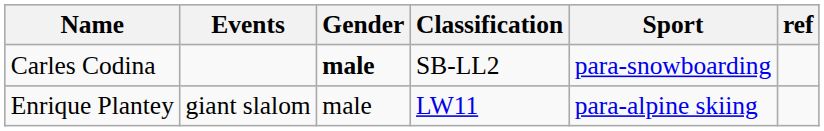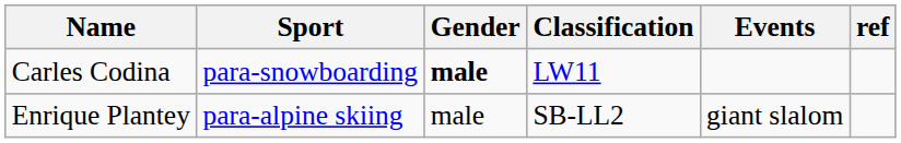 <table class="wikitable">
 <tr>
 <th>Name</th>
-<th>Events</th>
+<th>Sport</th>
 <th>Gender</th>
 <th>Classification</th>
-<th>Sport</th>
+<th>Events</th>
 <th>ref</th>
 </tr>
 <tr>
 <td>Carles Codina</td>
+<td><a href='#'>para-snowboarding</a></td>
+<td><strong>male</strong></td>
+<td><a href='#'>LW11</a></td>
 <td></td>
-<td><strong>male</strong></td>
-<td>SB-LL2</td>
-<td><a href='#'>para-snowboarding</a></td>
 <td></td>
 </tr>
 <tr>
 <td>Enrique Plantey</td>
+<td><a href='#'>para-alpine skiing</a></td>
+<td>male</td>
+<td>SB-LL2</td>
 <td>giant slalom</td>
-<td>male</td>
-<td><a href='#'>LW11</a></td>
-<td><a href='#'>para-alpine skiing</a></td>
 <td></td>
 </tr>
 </table>
